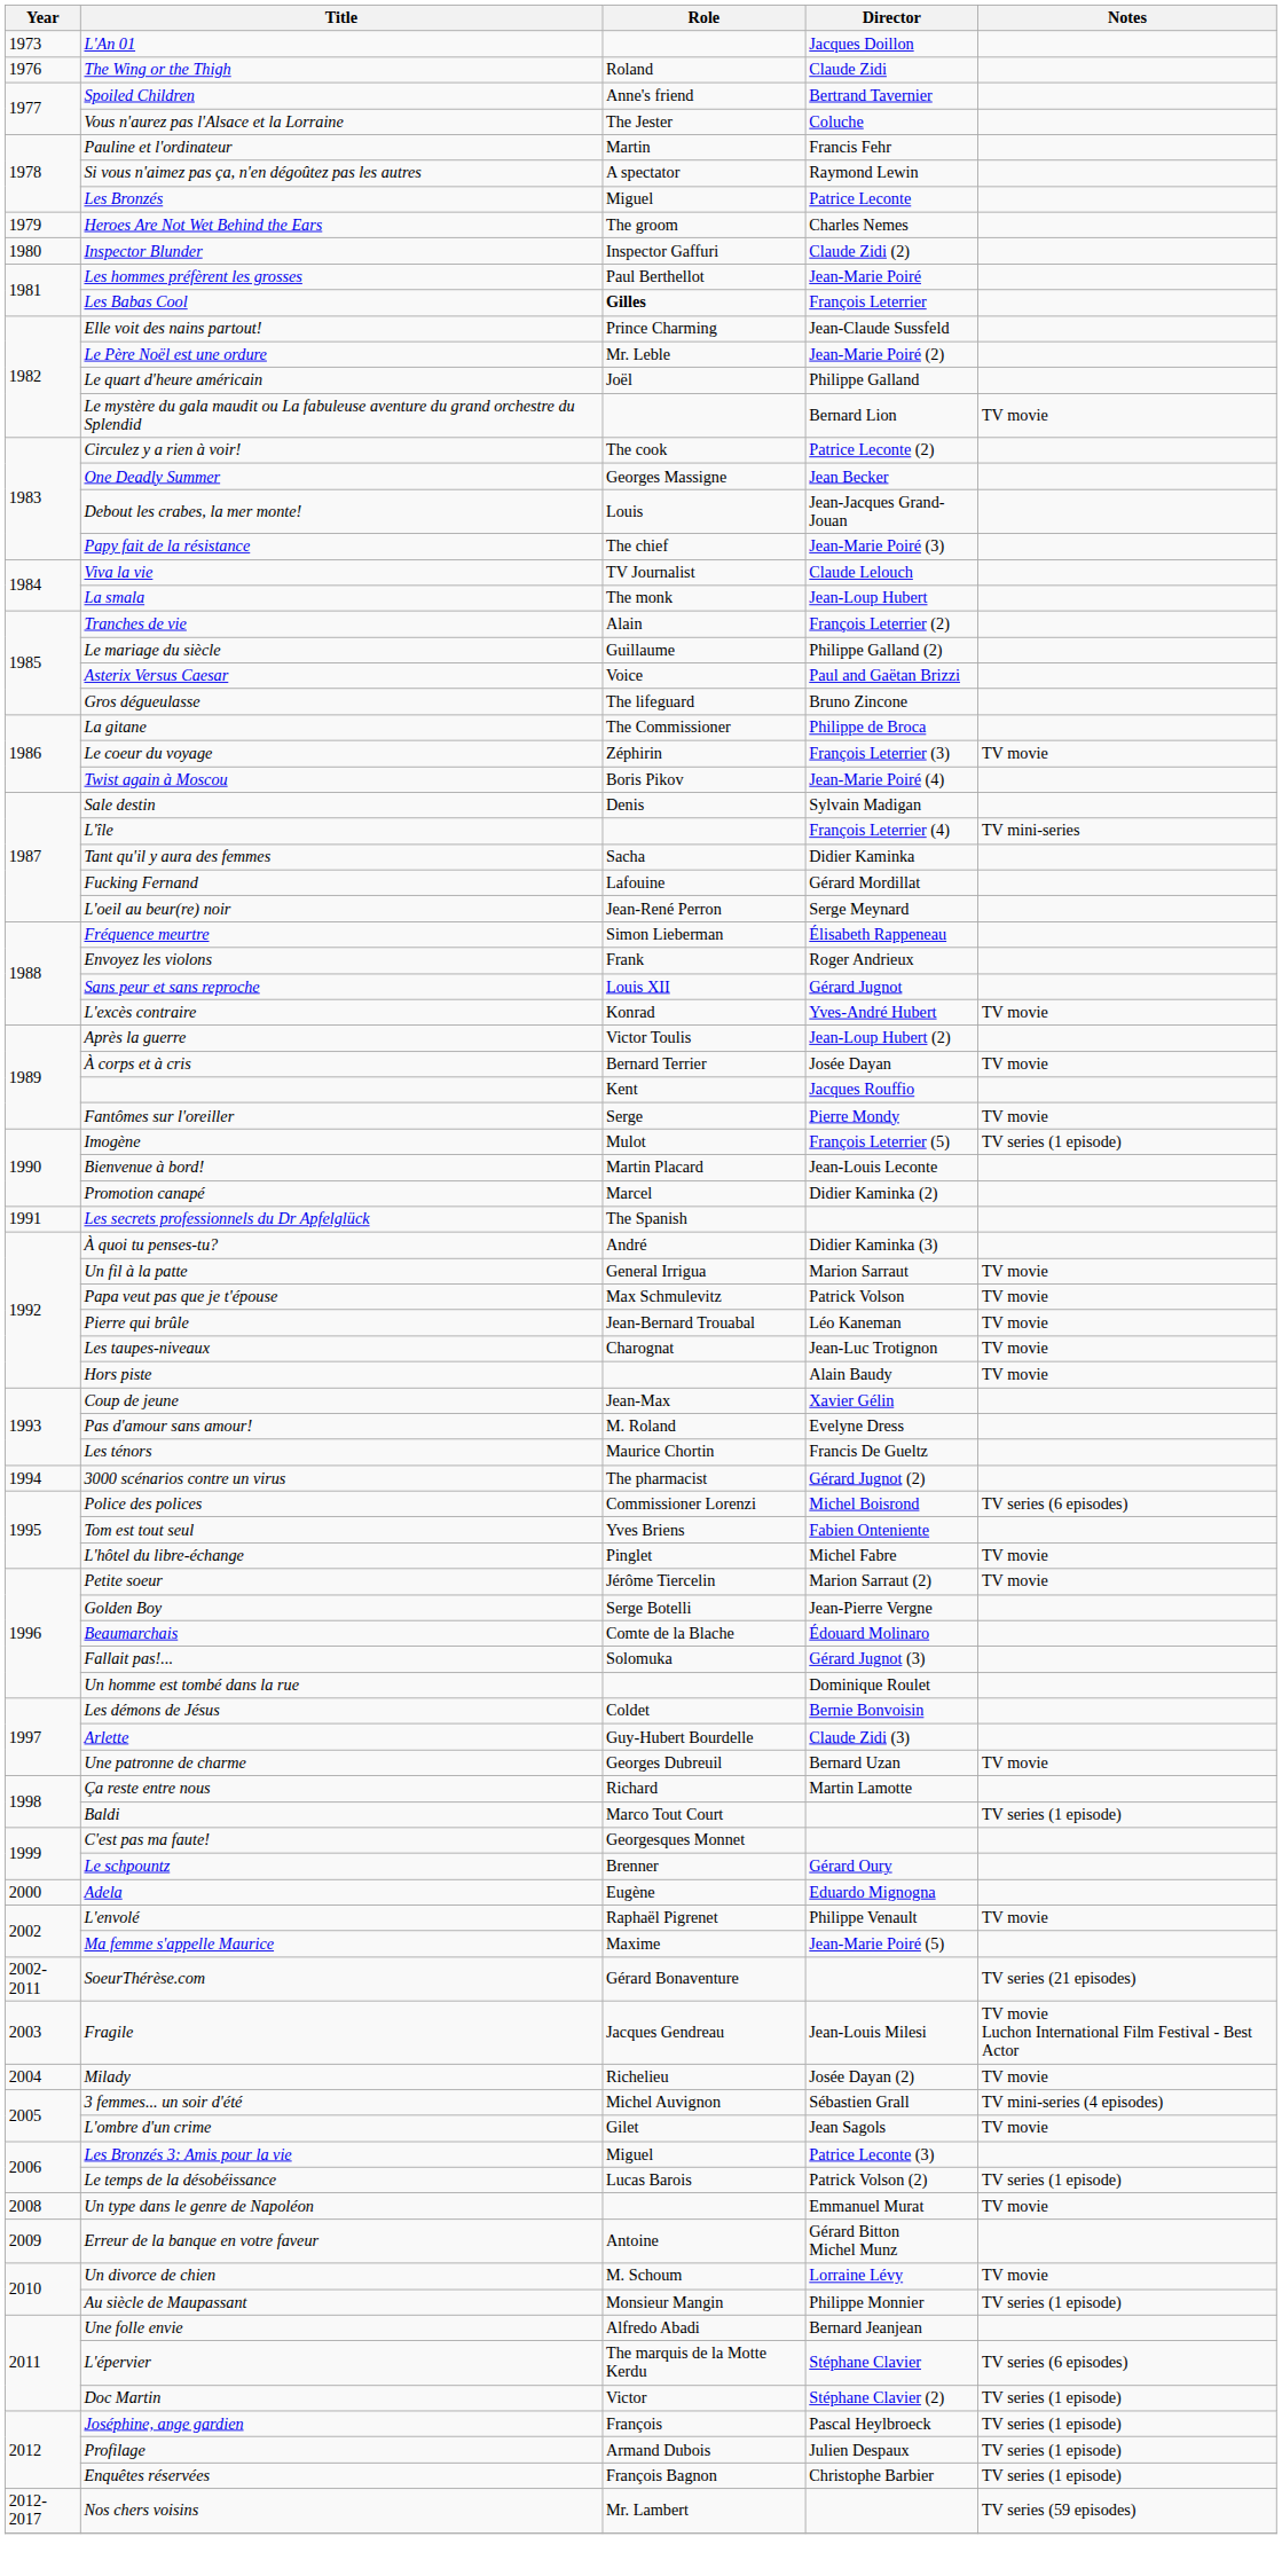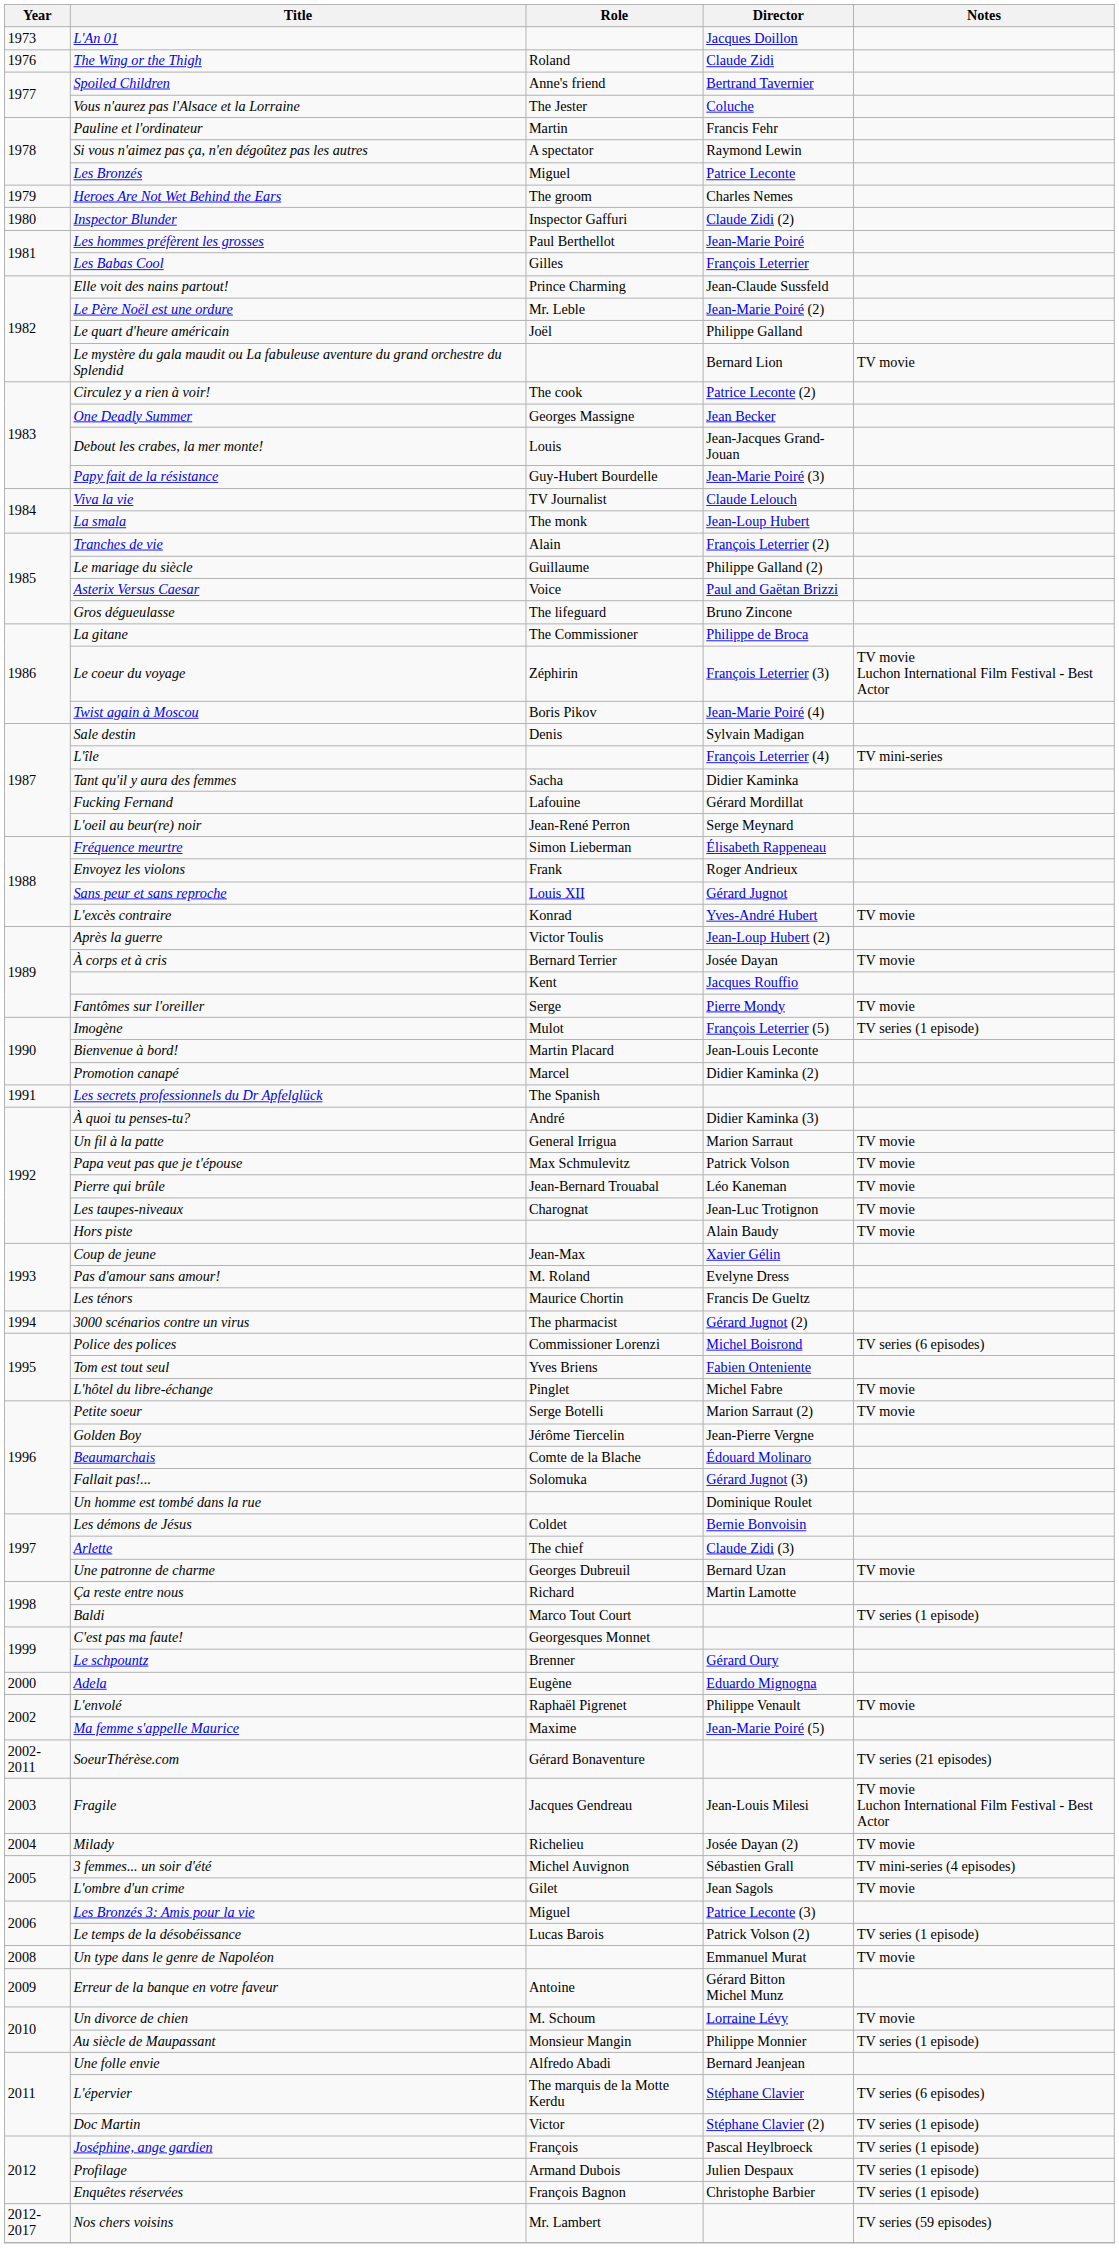 <table class="wikitable sortable">
 <tr>
 <th>Year</th>
 <th>Title</th>
 <th>Role</th>
 <th>Director</th>
 <th class="unsortable">Notes</th>
 </tr>
 <tr>
 <td rowspan=1>1973</td>
 <td><em><a href='#'>L'An 01</a></em></td>
 <td></td>
 <td><a href='#'>Jacques Doillon</a></td>
 <td></td>
 </tr>
 <tr>
 <td rowspan=1>1976</td>
 <td><em><a href='#'>The Wing or the Thigh</a></em></td>
 <td>Roland</td>
 <td><a href='#'>Claude Zidi</a></td>
 <td></td>
 </tr>
 <tr>
 <td rowspan=2>1977</td>
 <td><em><a href='#'>Spoiled Children</a></em></td>
 <td>Anne's friend</td>
 <td><a href='#'>Bertrand Tavernier</a></td>
 <td></td>
 </tr>
 <tr>
 <td><em>Vous n'aurez pas l'Alsace et la Lorraine</em></td>
 <td>The Jester</td>
 <td><a href='#'>Coluche</a></td>
 <td></td>
 </tr>
 <tr>
 <td rowspan=3>1978</td>
 <td><em>Pauline et l'ordinateur</em></td>
 <td>Martin</td>
 <td>Francis Fehr</td>
 <td></td>
 </tr>
 <tr>
 <td><em>Si vous n'aimez pas ça, n'en dégoûtez pas les autres</em></td>
 <td>A spectator</td>
 <td>Raymond Lewin</td>
 <td></td>
 </tr>
 <tr>
 <td><em><a href='#'>Les Bronzés</a></em></td>
 <td>Miguel</td>
 <td><a href='#'>Patrice Leconte</a></td>
 <td></td>
 </tr>
 <tr>
 <td rowspan=1>1979</td>
 <td><em><a href='#'>Heroes Are Not Wet Behind the Ears</a></em></td>
 <td>The groom</td>
 <td>Charles Nemes</td>
 <td></td>
 </tr>
 <tr>
 <td rowspan=1>1980</td>
 <td><em><a href='#'>Inspector Blunder</a></em></td>
 <td>Inspector Gaffuri</td>
 <td><a href='#'>Claude Zidi</a> (2)</td>
 <td></td>
 </tr>
 <tr>
 <td rowspan=2>1981</td>
 <td><em><a href='#'>Les hommes préfèrent les grosses</a></em></td>
 <td>Paul Berthellot</td>
 <td><a href='#'>Jean-Marie Poiré</a></td>
 <td></td>
 </tr>
 <tr>
 <td><em><a href='#'>Les Babas Cool</a></em></td>
-<td><strong>Gilles</strong></td>
+<td>Gilles</td>
 <td><a href='#'>François Leterrier</a></td>
 <td></td>
 </tr>
 <tr>
 <td rowspan=4>1982</td>
 <td><em>Elle voit des nains partout!</em></td>
 <td>Prince Charming</td>
 <td>Jean-Claude Sussfeld</td>
 <td></td>
 </tr>
 <tr>
 <td><em><a href='#'>Le Père Noël est une ordure</a></em></td>
 <td>Mr. Leble</td>
 <td><a href='#'>Jean-Marie Poiré</a> (2)</td>
 <td></td>
 </tr>
 <tr>
 <td><em>Le quart d'heure américain</em></td>
 <td>Joël</td>
 <td>Philippe Galland</td>
 <td></td>
 </tr>
 <tr>
 <td><em>Le mystère du gala maudit ou La fabuleuse aventure du grand orchestre du Splendid</em></td>
 <td></td>
 <td>Bernard Lion</td>
 <td>TV movie</td>
 </tr>
 <tr>
 <td rowspan=4>1983</td>
 <td><em>Circulez y a rien à voir!</em></td>
 <td>The cook</td>
 <td><a href='#'>Patrice Leconte</a> (2)</td>
 <td></td>
 </tr>
 <tr>
 <td><em><a href='#'>One Deadly Summer</a></em></td>
 <td>Georges Massigne</td>
 <td><a href='#'>Jean Becker</a></td>
 <td></td>
 </tr>
 <tr>
 <td><em>Debout les crabes, la mer monte!</em></td>
 <td>Louis</td>
 <td>Jean-Jacques Grand-Jouan</td>
 <td></td>
 </tr>
 <tr>
 <td><em><a href='#'>Papy fait de la résistance</a></em></td>
-<td>The chief</td>
+<td>Guy-Hubert Bourdelle</td>
 <td><a href='#'>Jean-Marie Poiré</a> (3)</td>
 <td></td>
 </tr>
 <tr>
 <td rowspan=2>1984</td>
 <td><em><a href='#'>Viva la vie</a></em></td>
 <td>TV Journalist</td>
 <td><a href='#'>Claude Lelouch</a></td>
 <td></td>
 </tr>
 <tr>
 <td><em><a href='#'>La smala</a></em></td>
 <td>The monk</td>
 <td><a href='#'>Jean-Loup Hubert</a></td>
 <td></td>
 </tr>
 <tr>
 <td rowspan=4>1985</td>
 <td><em><a href='#'>Tranches de vie</a></em></td>
 <td>Alain</td>
 <td><a href='#'>François Leterrier</a> (2)</td>
 <td></td>
 </tr>
 <tr>
 <td><em>Le mariage du siècle</em></td>
 <td>Guillaume</td>
 <td>Philippe Galland (2)</td>
 <td></td>
 </tr>
 <tr>
 <td><em><a href='#'>Asterix Versus Caesar</a></em></td>
 <td>Voice</td>
 <td><a href='#'>Paul and Gaëtan Brizzi</a></td>
 <td></td>
 </tr>
 <tr>
 <td><em>Gros dégueulasse</em></td>
 <td>The lifeguard</td>
 <td>Bruno Zincone</td>
 <td></td>
 </tr>
 <tr>
 <td rowspan=3>1986</td>
 <td><em>La gitane</em></td>
 <td>The Commissioner</td>
 <td><a href='#'>Philippe de Broca</a></td>
 <td></td>
 </tr>
 <tr>
 <td><em>Le coeur du voyage</em></td>
 <td>Zéphirin</td>
 <td><a href='#'>François Leterrier</a> (3)</td>
-<td>TV movie</td>
+<td>TV movie<br>Luchon International Film Festival - Best Actor</td>
 </tr>
 <tr>
 <td><em><a href='#'>Twist again à Moscou</a></em></td>
 <td>Boris Pikov</td>
 <td><a href='#'>Jean-Marie Poiré</a> (4)</td>
 <td></td>
 </tr>
 <tr>
 <td rowspan=5>1987</td>
 <td><em>Sale destin</em></td>
 <td>Denis</td>
 <td>Sylvain Madigan</td>
 <td></td>
 </tr>
 <tr>
 <td><em>L'île</em></td>
 <td></td>
 <td><a href='#'>François Leterrier</a> (4)</td>
 <td>TV mini-series</td>
 </tr>
 <tr>
 <td><em>Tant qu'il y aura des femmes</em></td>
 <td>Sacha</td>
 <td>Didier Kaminka</td>
 <td></td>
 </tr>
 <tr>
 <td><em>Fucking Fernand</em></td>
 <td>Lafouine</td>
 <td>Gérard Mordillat</td>
 <td></td>
 </tr>
 <tr>
 <td><em>L'oeil au beur(re) noir</em></td>
 <td>Jean-René Perron</td>
 <td>Serge Meynard</td>
 <td></td>
 </tr>
 <tr>
 <td rowspan=4>1988</td>
 <td><em><a href='#'>Fréquence meurtre</a></em></td>
 <td>Simon Lieberman</td>
 <td><a href='#'>Élisabeth Rappeneau</a></td>
 <td></td>
 </tr>
 <tr>
 <td><em>Envoyez les violons</em></td>
 <td>Frank</td>
 <td>Roger Andrieux</td>
 <td></td>
 </tr>
 <tr>
 <td><em><a href='#'>Sans peur et sans reproche</a></em></td>
 <td><a href='#'>Louis XII</a></td>
 <td><a href='#'>Gérard Jugnot</a></td>
 <td></td>
 </tr>
 <tr>
 <td><em>L'excès contraire</em></td>
 <td>Konrad</td>
 <td><a href='#'>Yves-André Hubert</a></td>
 <td>TV movie</td>
 </tr>
 <tr>
 <td rowspan=4>1989</td>
 <td><em>Après la guerre</em></td>
 <td>Victor Toulis</td>
 <td><a href='#'>Jean-Loup Hubert</a> (2)</td>
 <td></td>
 </tr>
 <tr>
 <td><em>À corps et à cris</em></td>
 <td>Bernard Terrier</td>
 <td>Josée Dayan</td>
 <td>TV movie</td>
 </tr>
 <tr>
 <td><em></em></td>
 <td>Kent</td>
 <td><a href='#'>Jacques Rouffio</a></td>
 <td></td>
 </tr>
 <tr>
 <td><em>Fantômes sur l'oreiller</em></td>
 <td>Serge</td>
 <td><a href='#'>Pierre Mondy</a></td>
 <td>TV movie</td>
 </tr>
 <tr>
 <td rowspan=3>1990</td>
 <td><em>Imogène</em></td>
 <td>Mulot</td>
 <td><a href='#'>François Leterrier</a> (5)</td>
 <td>TV series (1 episode)</td>
 </tr>
 <tr>
 <td><em>Bienvenue à bord!</em></td>
 <td>Martin Placard</td>
 <td>Jean-Louis Leconte</td>
 <td></td>
 </tr>
 <tr>
 <td><em>Promotion canapé</em></td>
 <td>Marcel</td>
 <td>Didier Kaminka (2)</td>
 <td></td>
 </tr>
 <tr>
 <td rowspan=1>1991</td>
 <td><em><a href='#'>Les secrets professionnels du Dr Apfelglück</a></em></td>
 <td>The Spanish</td>
 <td></td>
 <td></td>
 </tr>
 <tr>
 <td rowspan=6>1992</td>
 <td><em>À quoi tu penses-tu?</em></td>
 <td>André</td>
 <td>Didier Kaminka (3)</td>
 <td></td>
 </tr>
 <tr>
 <td><em>Un fil à la patte</em></td>
 <td>General Irrigua</td>
 <td>Marion Sarraut</td>
 <td>TV movie</td>
 </tr>
 <tr>
 <td><em>Papa veut pas que je t'épouse</em></td>
 <td>Max Schmulevitz</td>
 <td>Patrick Volson</td>
 <td>TV movie</td>
 </tr>
 <tr>
 <td><em>Pierre qui brûle</em></td>
 <td>Jean-Bernard Trouabal</td>
 <td>Léo Kaneman</td>
 <td>TV movie</td>
 </tr>
 <tr>
 <td><em>Les taupes-niveaux</em></td>
 <td>Charognat</td>
 <td>Jean-Luc Trotignon</td>
 <td>TV movie</td>
 </tr>
 <tr>
 <td><em>Hors piste</em></td>
 <td></td>
 <td>Alain Baudy</td>
 <td>TV movie</td>
 </tr>
 <tr>
 <td rowspan=3>1993</td>
 <td><em>Coup de jeune</em></td>
 <td>Jean-Max</td>
 <td><a href='#'>Xavier Gélin</a></td>
 <td></td>
 </tr>
 <tr>
 <td><em>Pas d'amour sans amour!</em></td>
 <td>M. Roland</td>
 <td>Evelyne Dress</td>
 <td></td>
 </tr>
 <tr>
 <td><em>Les ténors</em></td>
 <td>Maurice Chortin</td>
 <td>Francis De Gueltz</td>
 <td></td>
 </tr>
 <tr>
 <td rowspan=1>1994</td>
 <td><em>3000 scénarios contre un virus</em></td>
 <td>The pharmacist</td>
 <td><a href='#'>Gérard Jugnot</a> (2)</td>
 <td></td>
 </tr>
 <tr>
 <td rowspan=3>1995</td>
 <td><em>Police des polices</em></td>
 <td>Commissioner Lorenzi</td>
 <td><a href='#'>Michel Boisrond</a></td>
 <td>TV series (6 episodes)</td>
 </tr>
 <tr>
 <td><em>Tom est tout seul</em></td>
 <td>Yves Briens</td>
 <td><a href='#'>Fabien Onteniente</a></td>
 <td></td>
 </tr>
 <tr>
 <td><em>L'hôtel du libre-échange</em></td>
 <td>Pinglet</td>
 <td>Michel Fabre</td>
 <td>TV movie</td>
 </tr>
 <tr>
 <td rowspan=5>1996</td>
 <td><em>Petite soeur</em></td>
-<td>Jérôme Tiercelin</td>
+<td>Serge Botelli</td>
 <td>Marion Sarraut (2)</td>
 <td>TV movie</td>
 </tr>
 <tr>
 <td><em>Golden Boy</em></td>
-<td>Serge Botelli</td>
+<td>Jérôme Tiercelin</td>
 <td>Jean-Pierre Vergne</td>
 <td></td>
 </tr>
 <tr>
 <td><em><a href='#'>Beaumarchais</a></em></td>
 <td>Comte de la Blache</td>
 <td><a href='#'>Édouard Molinaro</a></td>
 <td></td>
 </tr>
 <tr>
 <td><em>Fallait pas!...</em></td>
 <td>Solomuka</td>
 <td><a href='#'>Gérard Jugnot</a> (3)</td>
 <td></td>
 </tr>
 <tr>
 <td><em>Un homme est tombé dans la rue</em></td>
 <td></td>
 <td>Dominique Roulet</td>
 <td></td>
 </tr>
 <tr>
 <td rowspan=3>1997</td>
 <td><em>Les démons de Jésus</em></td>
 <td>Coldet</td>
 <td><a href='#'>Bernie Bonvoisin</a></td>
 <td></td>
 </tr>
 <tr>
 <td><em><a href='#'>Arlette</a></em></td>
-<td>Guy-Hubert Bourdelle</td>
+<td>The chief</td>
 <td><a href='#'>Claude Zidi</a> (3)</td>
 <td></td>
 </tr>
 <tr>
 <td><em>Une patronne de charme</em></td>
 <td>Georges Dubreuil</td>
 <td>Bernard Uzan</td>
 <td>TV movie</td>
 </tr>
 <tr>
 <td rowspan=2>1998</td>
 <td><em>Ça reste entre nous</em></td>
 <td>Richard</td>
 <td>Martin Lamotte</td>
 <td></td>
 </tr>
 <tr>
 <td><em>Baldi</em></td>
 <td>Marco Tout Court</td>
 <td></td>
 <td>TV series (1 episode)</td>
 </tr>
 <tr>
 <td rowspan=2>1999</td>
 <td><em>C'est pas ma faute!</em></td>
 <td>Georgesques Monnet</td>
 <td></td>
 </tr>
 <tr>
 <td><em><a href='#'>Le schpountz</a></em></td>
 <td>Brenner</td>
 <td><a href='#'>Gérard Oury</a></td>
 <td></td>
 </tr>
 <tr>
 <td rowspan=1>2000</td>
 <td><em><a href='#'>Adela</a></em></td>
 <td>Eugène</td>
 <td><a href='#'>Eduardo Mignogna</a></td>
 <td></td>
 </tr>
 <tr>
 <td rowspan=2>2002</td>
 <td><em>L'envolé</em></td>
 <td>Raphaël Pigrenet</td>
 <td>Philippe Venault</td>
 <td>TV movie</td>
 </tr>
 <tr>
 <td><em><a href='#'>Ma femme s'appelle Maurice</a></em></td>
 <td>Maxime</td>
 <td><a href='#'>Jean-Marie Poiré</a> (5)</td>
 <td></td>
 </tr>
 <tr>
 <td rowspan=1>2002-2011</td>
 <td><em>SoeurThérèse.com</em></td>
 <td>Gérard Bonaventure</td>
 <td></td>
 <td>TV series (21 episodes)</td>
 </tr>
 <tr>
 <td rowspan=1>2003</td>
 <td><em>Fragile</em></td>
 <td>Jacques Gendreau</td>
 <td>Jean-Louis Milesi</td>
 <td>TV movie<br>Luchon International Film Festival - Best Actor</td>
 </tr>
 <tr>
 <td rowspan=1>2004</td>
 <td><em>Milady</em></td>
 <td>Richelieu</td>
 <td>Josée Dayan (2)</td>
 <td>TV movie</td>
 </tr>
 <tr>
 <td rowspan=2>2005</td>
 <td><em>3 femmes... un soir d'été</em></td>
 <td>Michel Auvignon</td>
 <td>Sébastien Grall</td>
 <td>TV mini-series (4 episodes)</td>
 </tr>
 <tr>
 <td><em>L'ombre d'un crime</em></td>
 <td>Gilet</td>
 <td>Jean Sagols</td>
 <td>TV movie</td>
 </tr>
 <tr>
 <td rowspan=2>2006</td>
 <td><em><a href='#'>Les Bronzés 3: Amis pour la vie</a></em></td>
 <td>Miguel</td>
 <td><a href='#'>Patrice Leconte</a> (3)</td>
 <td></td>
 </tr>
 <tr>
 <td><em>Le temps de la désobéissance</em></td>
 <td>Lucas Barois</td>
 <td>Patrick Volson (2)</td>
 <td>TV series (1 episode)</td>
 </tr>
 <tr>
 <td rowspan=1>2008</td>
 <td><em>Un type dans le genre de Napoléon</em></td>
 <td></td>
 <td>Emmanuel Murat</td>
 <td>TV movie</td>
 </tr>
 <tr>
 <td rowspan=1>2009</td>
 <td><em>Erreur de la banque en votre faveur</em></td>
 <td>Antoine</td>
 <td>Gérard Bitton<br>Michel Munz</td>
 <td></td>
 </tr>
 <tr>
 <td rowspan=2>2010</td>
 <td><em>Un divorce de chien</em></td>
 <td>M. Schoum</td>
 <td><a href='#'>Lorraine Lévy</a></td>
 <td>TV movie</td>
 </tr>
 <tr>
 <td><em>Au siècle de Maupassant</em></td>
 <td>Monsieur Mangin</td>
 <td>Philippe Monnier</td>
 <td>TV series (1 episode)</td>
 </tr>
 <tr>
 <td rowspan=3>2011</td>
 <td><em>Une folle envie</em></td>
 <td>Alfredo Abadi</td>
 <td>Bernard Jeanjean</td>
 <td></td>
 </tr>
 <tr>
 <td><em>L'épervier</em></td>
 <td>The marquis de la Motte Kerdu</td>
 <td><a href='#'>Stéphane Clavier</a></td>
 <td>TV series (6 episodes)</td>
 </tr>
 <tr>
 <td><em>Doc Martin</em></td>
 <td>Victor</td>
 <td><a href='#'>Stéphane Clavier</a> (2)</td>
 <td>TV series (1 episode)</td>
 </tr>
 <tr>
 <td rowspan=3>2012</td>
 <td><em><a href='#'>Joséphine, ange gardien</a></em></td>
 <td>François</td>
 <td>Pascal Heylbroeck</td>
 <td>TV series (1 episode)</td>
 </tr>
 <tr>
 <td><em>Profilage</em></td>
 <td>Armand Dubois</td>
 <td>Julien Despaux</td>
 <td>TV series (1 episode)</td>
 </tr>
 <tr>
 <td><em>Enquêtes réservées</em></td>
 <td>François Bagnon</td>
 <td>Christophe Barbier</td>
 <td>TV series (1 episode)</td>
 </tr>
 <tr>
 <td rowspan=1>2012-2017</td>
 <td><em>Nos chers voisins</em></td>
 <td>Mr. Lambert</td>
 <td></td>
 <td>TV series (59 episodes)</td>
 </tr>
 <tr>
 </tr>
 </table>
